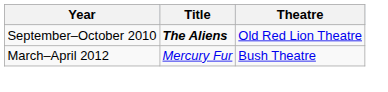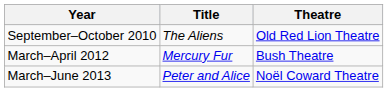 <table class="wikitable">
 <tr style="background:#B0C4DE;">
 <th>Year</th>
 <th>Title</th>
 <th>Theatre</th>
 </tr>
 <tr>
 <td>September–October 2010</td>
-<td><strong><em>The Aliens</em></strong></td>
+<td><em>The Aliens</em></td>
 <td><a href='#'>Old Red Lion Theatre</a></td>
 </tr>
 <tr>
 <td>March–April 2012</td>
 <td><em><a href='#'>Mercury Fur</a></em></td>
 <td><a href='#'>Bush Theatre</a></td>
 </tr>
+<tr>
+<td>March–June 2013</td>
+<td><em><a href='#'>Peter and Alice</a></em></td>
+<td><a href='#'>Noël Coward Theatre</a></td>
+</tr>
 </table>
